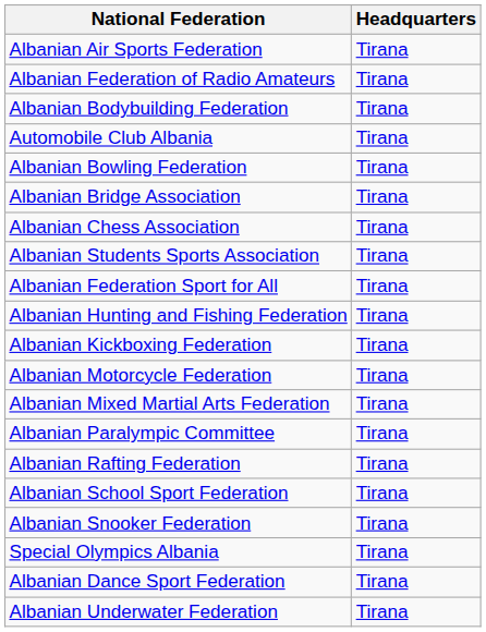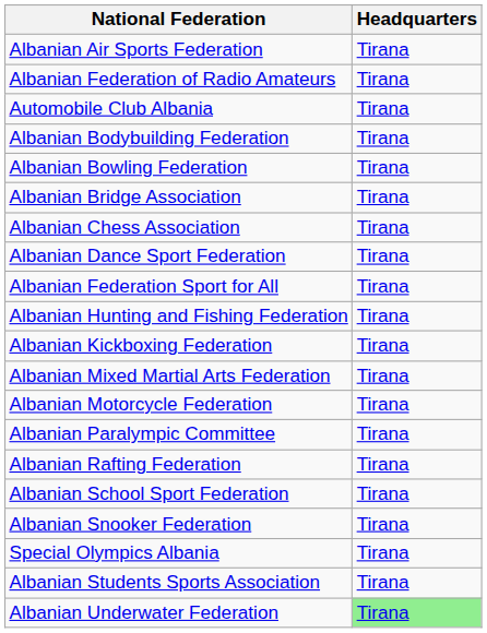 <table class="wikitable sortable">
 <tr>
 <th>National Federation</th>
 <th>Headquarters</th>
 </tr>
 <tr>
 <td><a href='#'>Albanian Air Sports Federation</a></td>
 <td><a href='#'>Tirana</a></td>
 </tr>
 <tr>
 <td><a href='#'>Albanian Federation of Radio Amateurs</a></td>
 <td><a href='#'>Tirana</a></td>
 </tr>
 <tr>
-<td><a href='#'>Albanian Bodybuilding Federation</a></td>
+<td><a href='#'>Automobile Club Albania</a></td>
 <td><a href='#'>Tirana</a></td>
 </tr>
 <tr>
-<td><a href='#'>Automobile Club Albania</a></td>
+<td><a href='#'>Albanian Bodybuilding Federation</a></td>
 <td><a href='#'>Tirana</a></td>
 </tr>
 <tr>
 <td><a href='#'>Albanian Bowling Federation</a></td>
 <td><a href='#'>Tirana</a></td>
 </tr>
 <tr>
 <td><a href='#'>Albanian Bridge Association</a></td>
 <td><a href='#'>Tirana</a></td>
 </tr>
 <tr>
 <td><a href='#'>Albanian Chess Association</a></td>
 <td><a href='#'>Tirana</a></td>
 </tr>
 <tr>
-<td><a href='#'>Albanian Students Sports Association</a></td>
+<td><a href='#'>Albanian Dance Sport Federation</a></td>
 <td><a href='#'>Tirana</a></td>
 </tr>
 <tr>
 <td><a href='#'>Albanian Federation Sport for All</a></td>
 <td><a href='#'>Tirana</a></td>
 </tr>
 <tr>
 <td><a href='#'>Albanian Hunting and Fishing Federation</a></td>
 <td><a href='#'>Tirana</a></td>
 </tr>
 <tr>
 <td><a href='#'>Albanian Kickboxing Federation</a></td>
 <td><a href='#'>Tirana</a></td>
 </tr>
 <tr>
-<td><a href='#'>Albanian Motorcycle Federation</a></td>
+<td><a href='#'>Albanian Mixed Martial Arts Federation</a></td>
 <td><a href='#'>Tirana</a></td>
 </tr>
 <tr>
-<td><a href='#'>Albanian Mixed Martial Arts Federation</a></td>
+<td><a href='#'>Albanian Motorcycle Federation</a></td>
 <td><a href='#'>Tirana</a></td>
 </tr>
 <tr>
 <td><a href='#'>Albanian Paralympic Committee</a></td>
 <td><a href='#'>Tirana</a></td>
 </tr>
 <tr>
 <td><a href='#'>Albanian Rafting Federation</a></td>
 <td><a href='#'>Tirana</a></td>
 </tr>
 <tr>
 <td><a href='#'>Albanian School Sport Federation</a></td>
 <td><a href='#'>Tirana</a></td>
 </tr>
 <tr>
 <td><a href='#'>Albanian Snooker Federation</a></td>
 <td><a href='#'>Tirana</a></td>
 </tr>
 <tr>
 <td><a href='#'>Special Olympics Albania</a></td>
 <td><a href='#'>Tirana</a></td>
 </tr>
 <tr>
-<td><a href='#'>Albanian Dance Sport Federation</a></td>
+<td><a href='#'>Albanian Students Sports Association</a></td>
 <td><a href='#'>Tirana</a></td>
 </tr>
 <tr>
 <td><a href='#'>Albanian Underwater Federation</a></td>
-<td><a href='#'>Tirana</a></td>
+<td style="background: lightgreen;"><a href='#'>Tirana</a></td>
 </tr>
 </table>
